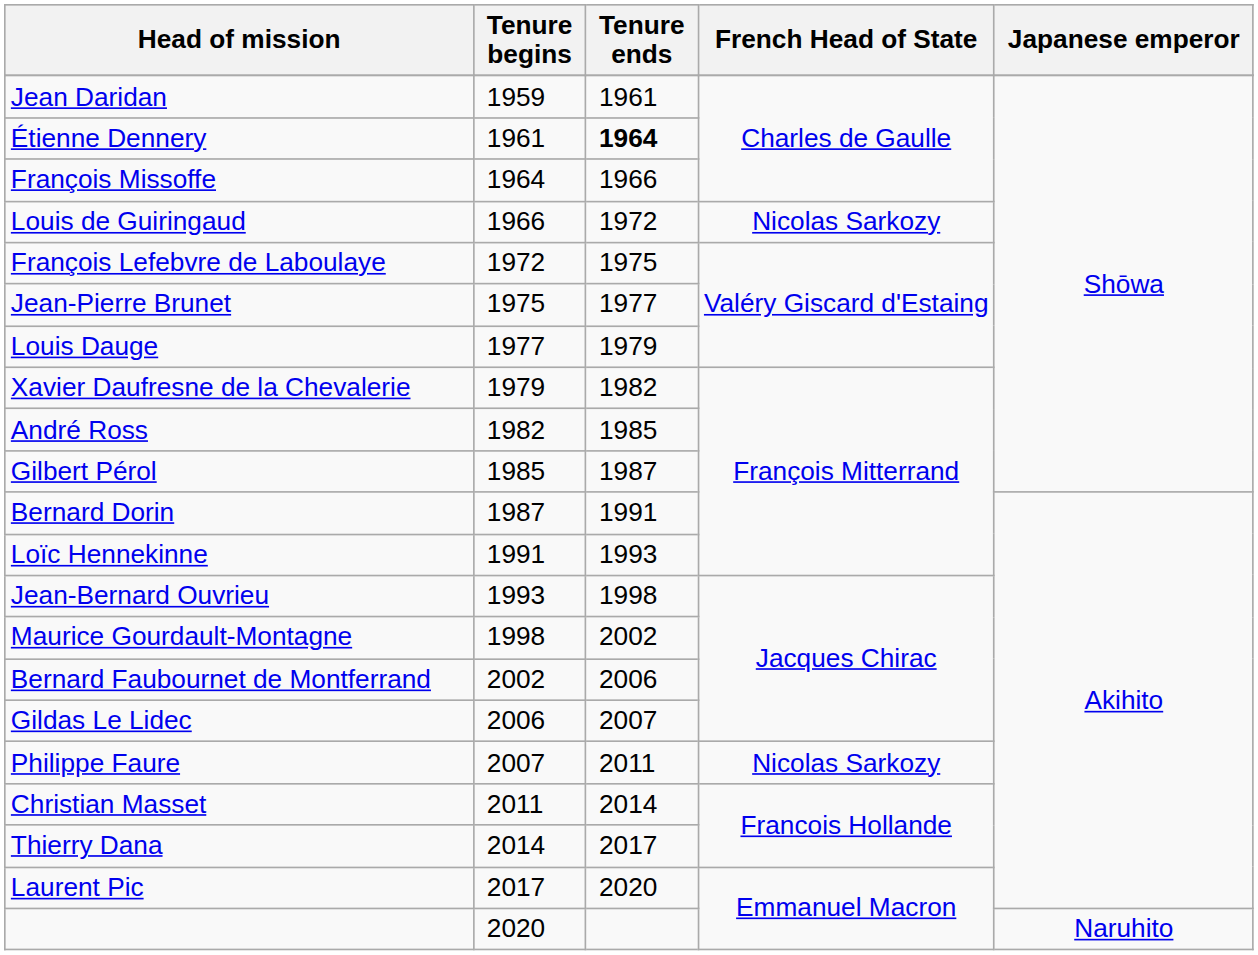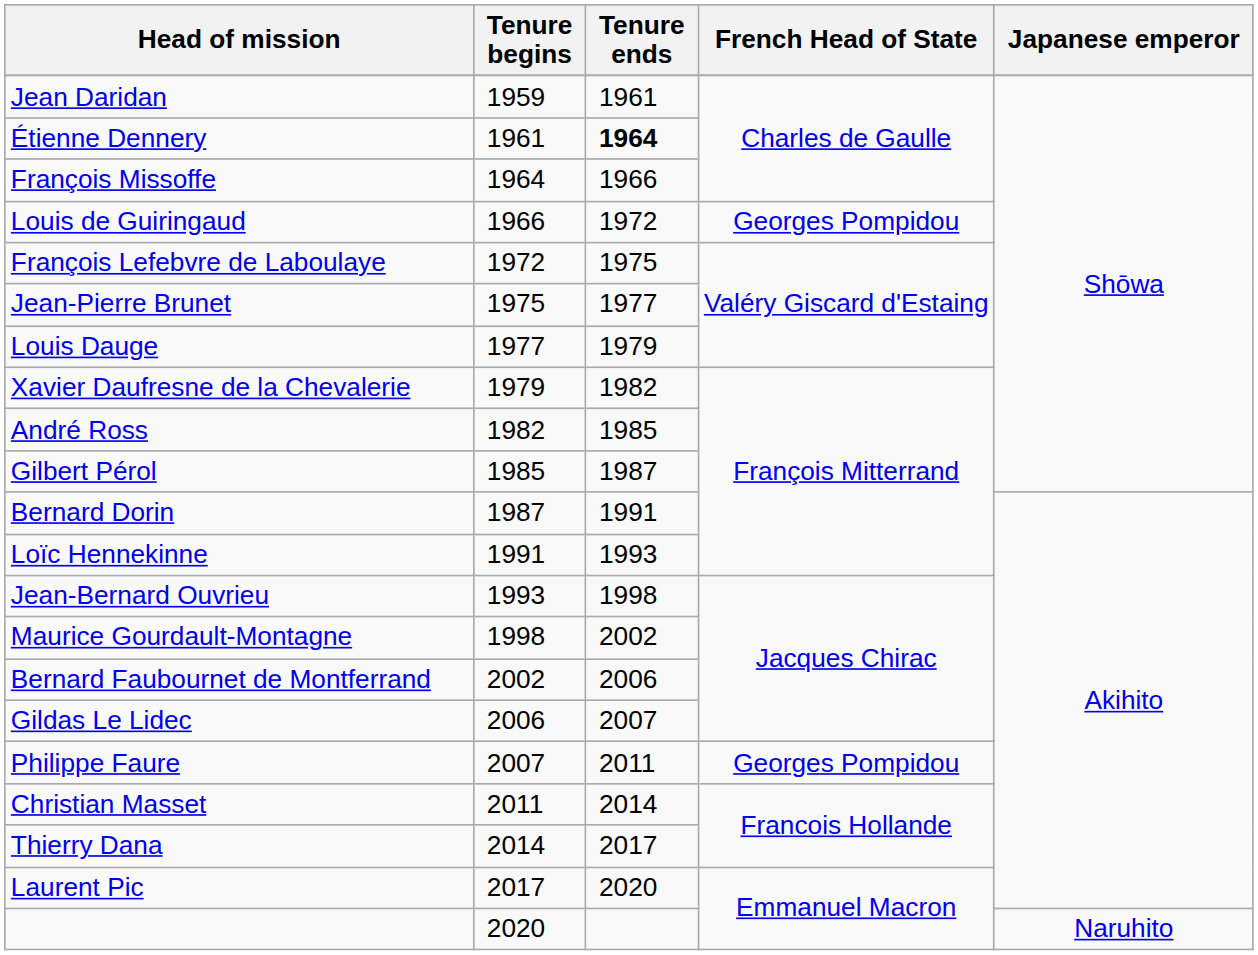 <table class="wikitable">
 <tr>
 <th>Head of mission</th>
 <th> Tenure <br> begins</th>
 <th> Tenure <br> ends</th>
 <th> French Head of State </th>
 <th> Japanese emperor </th>
 </tr>
 <tr>
 </tr>
 <tr>
 <td><a href='#'>Jean Daridan</a></td>
 <td> 1959</td>
 <td> 1961</td>
 <td rowspan="3" style="text-align:center;"><a href='#'>Charles de Gaulle</a></td>
 <td rowspan="10" style="text-align:center;"><a href='#'>Shōwa</a></td>
 </tr>
 <tr>
 <td><a href='#'>Étienne Dennery</a></td>
 <td> 1961</td>
 <td><strong> 1964</strong></td>
 </tr>
 <tr>
 <td><a href='#'>François Missoffe</a></td>
 <td> 1964</td>
 <td> 1966</td>
 </tr>
 <tr>
 <td><a href='#'>Louis de Guiringaud</a></td>
 <td> 1966</td>
 <td> 1972</td>
-<td style="text-align:center;"><a href='#'>Nicolas Sarkozy</a></td>
+<td style="text-align:center;"><a href='#'>Georges Pompidou</a></td>
 </tr>
 <tr>
 <td><a href='#'>François Lefebvre de Laboulaye</a></td>
 <td> 1972</td>
 <td> 1975</td>
 <td rowspan="3" style="text-align:center;"><a href='#'>Valéry Giscard d'Estaing</a></td>
 </tr>
 <tr>
 <td><a href='#'>Jean-Pierre Brunet</a></td>
 <td> 1975</td>
 <td> 1977</td>
 </tr>
 <tr>
 <td><a href='#'>Louis Dauge</a></td>
 <td> 1977</td>
 <td> 1979</td>
 </tr>
 <tr>
 <td><a href='#'>Xavier Daufresne de la Chevalerie</a></td>
 <td> 1979</td>
 <td> 1982</td>
 <td rowspan="5" style="text-align:center;"><a href='#'>François Mitterrand</a></td>
 </tr>
 <tr>
 <td><a href='#'>André Ross</a></td>
 <td> 1982</td>
 <td> 1985</td>
 </tr>
 <tr>
 <td><a href='#'>Gilbert Pérol</a></td>
 <td> 1985</td>
 <td> 1987</td>
 </tr>
 <tr>
 <td><a href='#'>Bernard Dorin</a></td>
 <td> 1987</td>
 <td> 1991</td>
 <td rowspan="10" style="text-align:center;"><a href='#'>Akihito</a></td>
 </tr>
 <tr>
 <td><a href='#'>Loïc Hennekinne</a></td>
 <td> 1991</td>
 <td> 1993</td>
 </tr>
 <tr>
 <td><a href='#'>Jean-Bernard Ouvrieu</a></td>
 <td> 1993</td>
 <td> 1998</td>
 <td rowspan="4" style="text-align:center;"><a href='#'>Jacques Chirac</a></td>
 </tr>
 <tr>
 <td><a href='#'>Maurice Gourdault-Montagne</a></td>
 <td> 1998</td>
 <td> 2002</td>
 </tr>
 <tr>
 <td><a href='#'>Bernard Faubournet de Montferrand</a>     </td>
 <td> 2002</td>
 <td> 2006</td>
 </tr>
 <tr>
 <td><a href='#'>Gildas Le Lidec</a></td>
 <td> 2006</td>
 <td> 2007</td>
 </tr>
 <tr>
 <td><a href='#'>Philippe Faure</a></td>
 <td> 2007</td>
 <td> 2011</td>
-<td style="text-align:center;"><a href='#'>Nicolas Sarkozy</a></td>
+<td style="text-align:center;"><a href='#'>Georges Pompidou</a></td>
 </tr>
 <tr>
 <td><a href='#'>Christian Masset</a></td>
 <td> 2011</td>
 <td> 2014</td>
 <td rowspan="2" style="text-align:center;"><a href='#'>Francois Hollande</a></td>
 </tr>
 <tr>
 <td><a href='#'>Thierry Dana</a></td>
 <td> 2014</td>
 <td> 2017</td>
 </tr>
 <tr>
 <td><a href='#'>Laurent Pic</a></td>
 <td> 2017</td>
 <td> 2020</td>
 <td rowspan="2" style="text-align:center;"><a href='#'>Emmanuel Macron</a></td>
 </tr>
 <tr>
 <td></td>
 <td> 2020</td>
 <td></td>
 <td style="text-align:center;"><a href='#'>Naruhito</a></td>
 </tr>
 </table>
